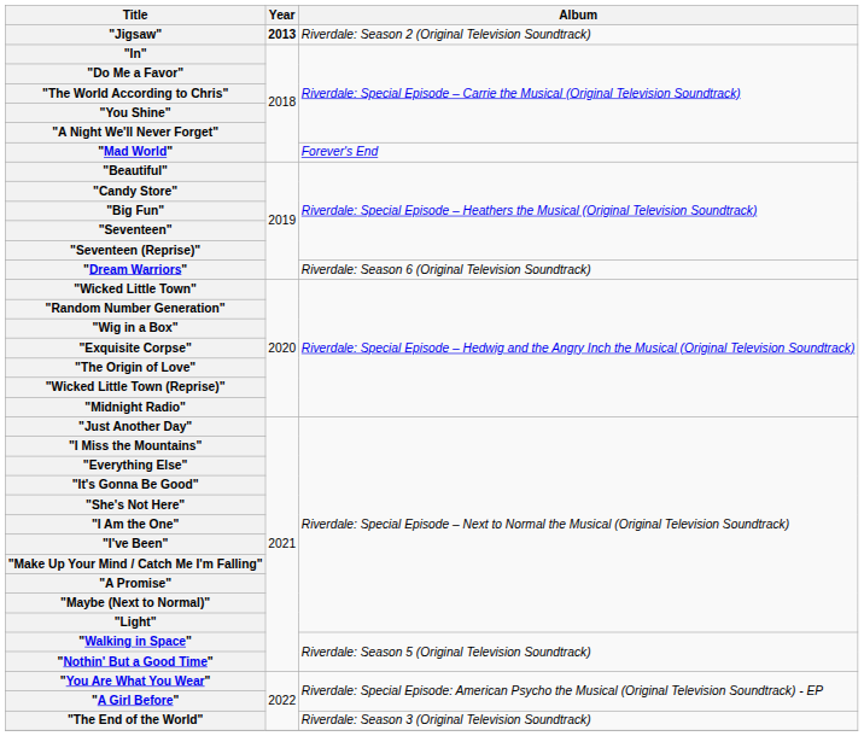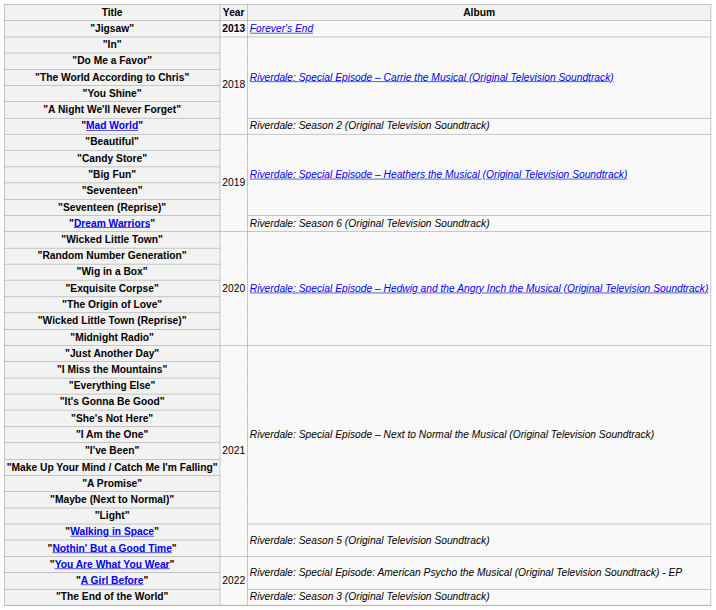 <table class="wikitable plainrowheaders">
 <tr>
 <th scope="col">Title</th>
 <th scope="col">Year</th>
 <th scope="col">Album</th>
 </tr>
 <tr>
 <th scope="row">"Jigsaw"<br></th>
 <td><strong>2013</strong></td>
-<td><em>Riverdale: Season 2 (Original Television Soundtrack)</em></td>
+<td><em><a href='#'>Forever's End</a></em></td>
 </tr>
 <tr>
 <th scope="row">"In"<br></th>
 <td rowspan="6">2018</td>
 <td rowspan="5"><a href='#'><em>Riverdale: Special Episode – Carrie the Musical (Original Television Soundtrack)</em></a></td>
 </tr>
 <tr>
 <th scope="row">"Do Me a Favor"<br></th>
 </tr>
 <tr>
 <th scope="row">"The World According to Chris"<br></th>
 </tr>
 <tr>
 <th scope="row">"You Shine"<br></th>
 </tr>
 <tr>
 <th scope="row">"A Night We'll Never Forget"<br></th>
 </tr>
 <tr>
 <th scope="row">"<a href='#'>Mad World</a>"<br></th>
-<td><em><a href='#'>Forever's End</a></em></td>
+<td><em>Riverdale: Season 2 (Original Television Soundtrack)</em></td>
 </tr>
 <tr>
 <th scope="row">"Beautiful"<br></th>
 <td rowspan="6">2019</td>
 <td rowspan="5"><a href='#'><em>Riverdale: Special Episode – Heathers the Musical (Original Television Soundtrack)</em></a></td>
 </tr>
 <tr>
 <th scope="row">"Candy Store"<br></th>
 </tr>
 <tr>
 <th scope="row">"Big Fun"<br></th>
 </tr>
 <tr>
 <th scope="row">"Seventeen"<br></th>
 </tr>
 <tr>
 <th scope="row">"Seventeen (Reprise)"<br></th>
 </tr>
 <tr>
 <th scope="row">"<a href='#'>Dream Warriors</a>"<br></th>
 <td rowspan="1"><em>Riverdale: Season 6 (Original Television Soundtrack)</em></td>
 </tr>
 <tr>
 <th scope="row">"Wicked Little Town"<br></th>
 <td rowspan="7">2020</td>
 <td rowspan="7"><a href='#'><em>Riverdale: Special Episode – Hedwig and the Angry Inch the Musical (Original Television Soundtrack)</em></a></td>
 </tr>
 <tr>
 <th scope="row">"Random Number Generation"<br></th>
 </tr>
 <tr>
 <th scope="row">"Wig in a Box"<br></th>
 </tr>
 <tr>
 <th scope="row">"Exquisite Corpse"<br></th>
 </tr>
 <tr>
 <th scope="row">"The Origin of Love"<br></th>
 </tr>
 <tr>
 <th scope="row">"Wicked Little Town (Reprise)"<br></th>
 </tr>
 <tr>
 <th scope="row">"Midnight Radio"<br></th>
 </tr>
 <tr>
 <th scope="row">"Just Another Day"<br></th>
 <td rowspan="13">2021</td>
 <td rowspan="11"><em>Riverdale: Special Episode – Next to Normal the Musical (Original Television Soundtrack)</em></td>
 </tr>
 <tr>
 <th scope="row">"I Miss the Mountains"<br></th>
 </tr>
 <tr>
 <th scope="row">"Everything Else"<br></th>
 </tr>
 <tr>
 <th scope="row">"It's Gonna Be Good"<br></th>
 </tr>
 <tr>
 <th scope="row">"She's Not Here"</th>
 </tr>
 <tr>
 <th scope="row">"I Am the One"<br></th>
 </tr>
 <tr>
 <th scope="row">"I've Been"<br></th>
 </tr>
 <tr>
 <th scope="row">"Make Up Your Mind / Catch Me I'm Falling"<br></th>
 </tr>
 <tr>
 <th scope="row">"A Promise"</th>
 </tr>
 <tr>
 <th scope="row">"Maybe (Next to Normal)"<br></th>
 </tr>
 <tr>
 <th scope="row">"Light"<br></th>
 </tr>
 <tr>
 <th scope="row">"<a href='#'>Walking in Space</a>"<br></th>
 <td rowspan="2"><em>Riverdale: Season 5 (Original Television Soundtrack)</em></td>
 </tr>
 <tr>
 <th scope="row">"<a href='#'>Nothin' But a Good Time</a>"<br></th>
 </tr>
 <tr>
 <th scope="row">"<a href='#'>You Are What You Wear</a>"<br></th>
 <td rowspan="3">2022</td>
 <td rowspan="2"><em>Riverdale: Special Episode: American Psycho the Musical (Original Television Soundtrack) - EP</em></td>
 </tr>
 <tr>
 <th scope="row">"<a href='#'>A Girl Before</a>"</th>
 </tr>
 <tr>
 <th scope="row">"The End of the World"<br></th>
 <td><em>Riverdale: Season 3 (Original Television Soundtrack)</em></td>
 </tr>
 <tr>
 </tr>
 </table>
